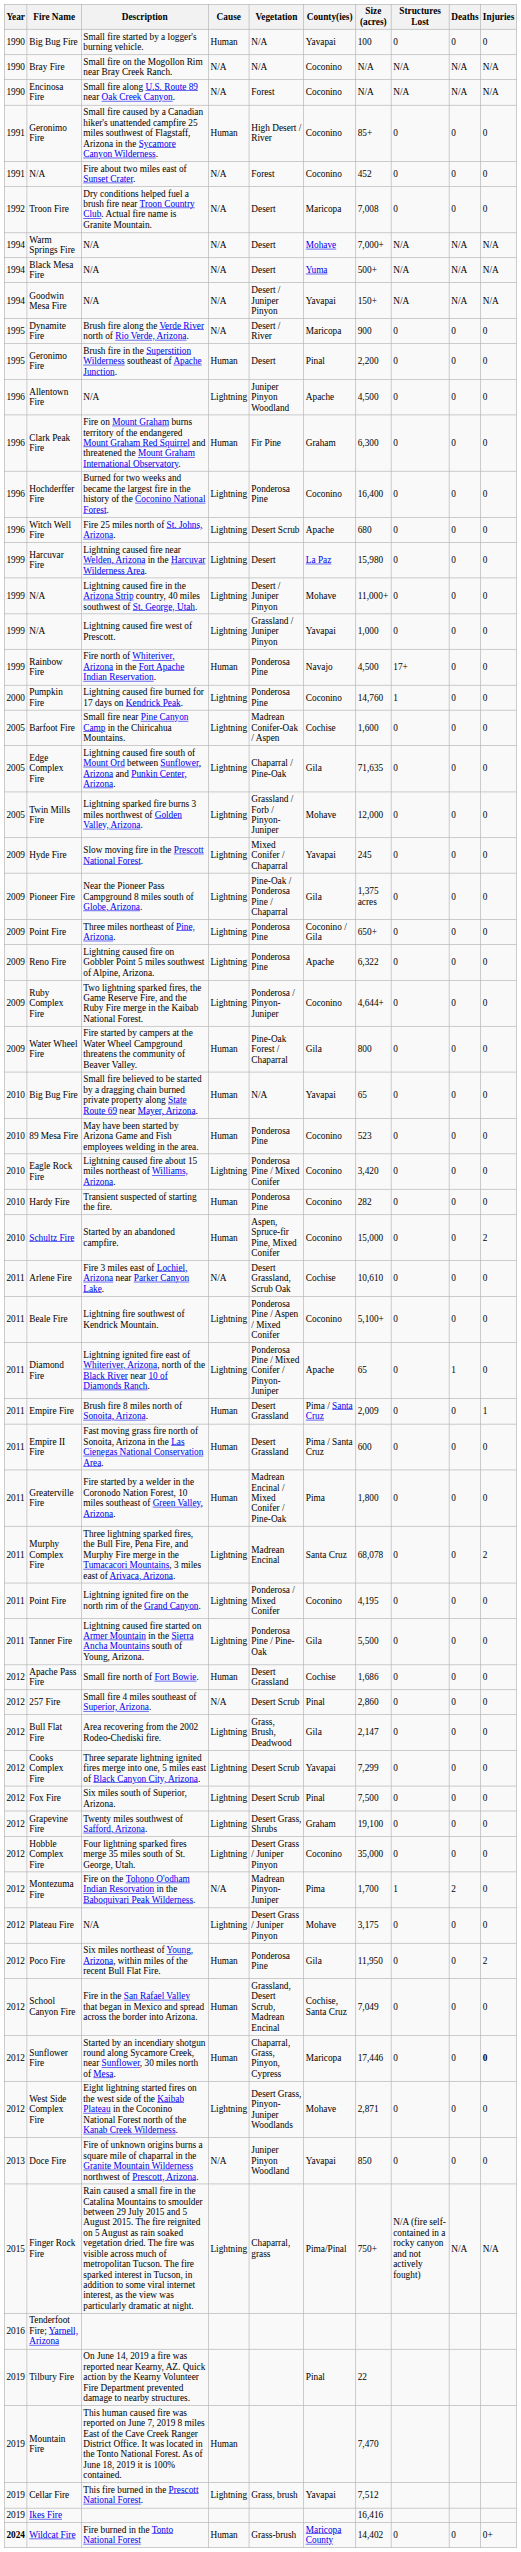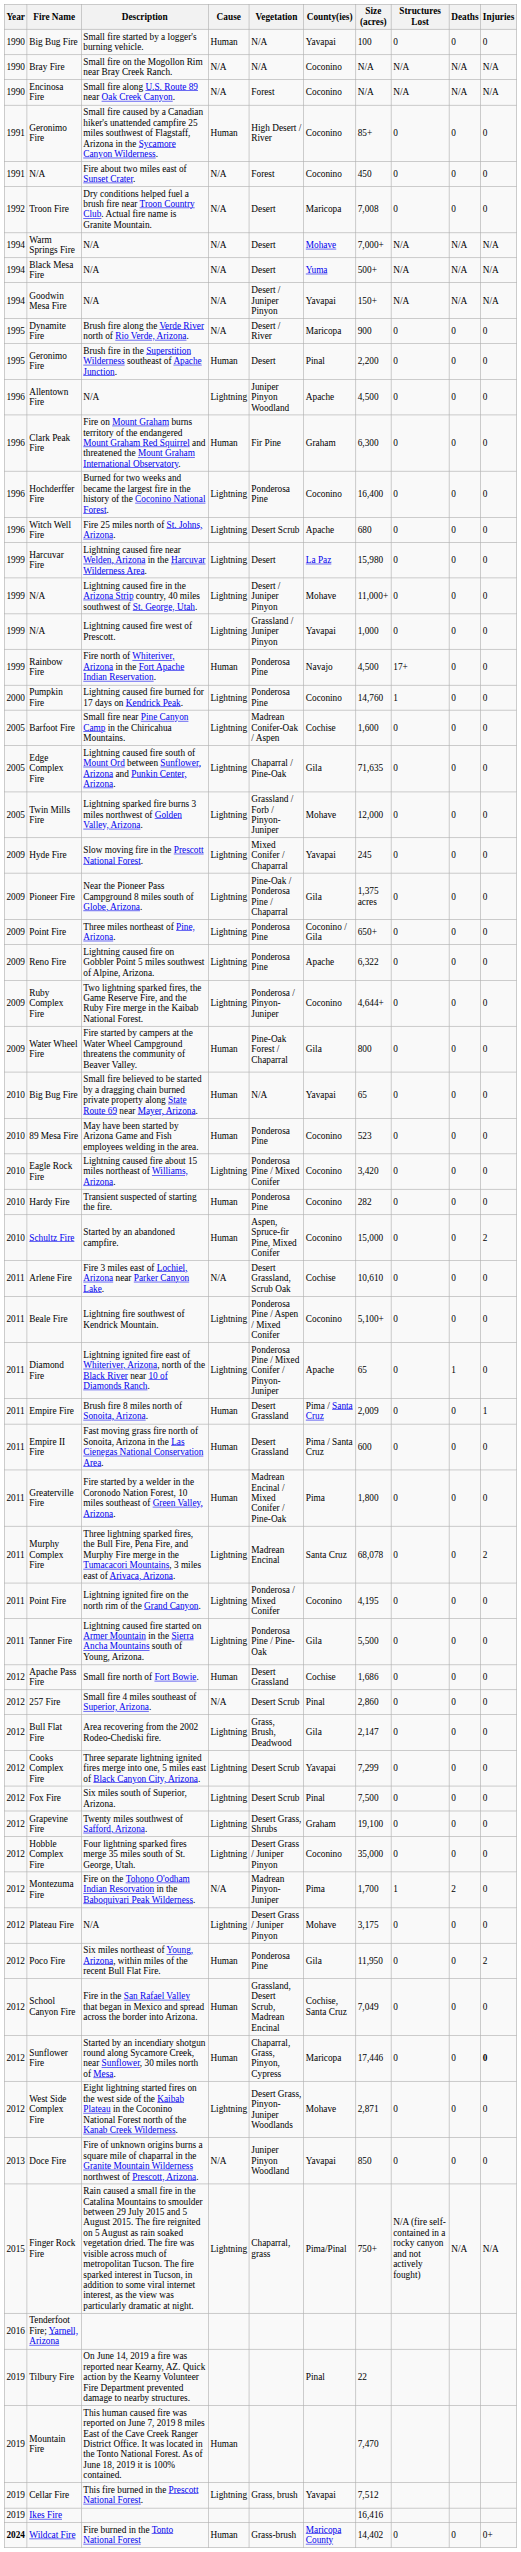 <table class="wikitable sortable" width="100%">
 <tr>
 <th>Year</th>
 <th>Fire Name</th>
 <th>Description</th>
 <th>Cause</th>
 <th>Vegetation</th>
 <th>County(ies)</th>
 <th>Size (acres)</th>
 <th>Structures Lost</th>
 <th>Deaths</th>
 <th>Injuries</th>
 </tr>
 <tr>
 <td>1990</td>
 <td>Big Bug Fire</td>
 <td>Small fire started by a logger's burning vehicle.</td>
 <td>Human</td>
 <td>N/A</td>
 <td>Yavapai</td>
 <td>100</td>
 <td>0</td>
 <td>0</td>
 <td>0</td>
 </tr>
 <tr>
 <td>1990</td>
 <td>Bray Fire</td>
 <td>Small fire on the Mogollon Rim near Bray Creek Ranch.</td>
 <td>N/A</td>
 <td>N/A</td>
 <td>Coconino</td>
 <td>N/A</td>
 <td>N/A</td>
 <td>N/A</td>
 <td>N/A</td>
 </tr>
 <tr>
 <td>1990</td>
 <td>Encinosa Fire</td>
 <td>Small fire along <a href='#'>U.S. Route 89</a> near <a href='#'>Oak Creek Canyon</a>.</td>
 <td>N/A</td>
 <td>Forest</td>
 <td>Coconino</td>
 <td>N/A</td>
 <td>N/A</td>
 <td>N/A</td>
 <td>N/A</td>
 </tr>
 <tr>
 <td>1991</td>
 <td>Geronimo Fire</td>
 <td>Small fire caused by a Canadian hiker's unattended campfire 25 miles southwest of Flagstaff, Arizona in the <a href='#'>Sycamore Canyon Wilderness</a>.</td>
 <td>Human</td>
 <td>High Desert / River</td>
 <td>Coconino</td>
 <td>85+</td>
 <td>0</td>
 <td>0</td>
 <td>0</td>
 </tr>
 <tr>
 <td>1991</td>
 <td>N/A</td>
 <td>Fire about two miles east of <a href='#'>Sunset Crater</a>.</td>
 <td>N/A</td>
 <td>Forest</td>
 <td>Coconino</td>
-<td>452</td>
+<td>450</td>
 <td>0</td>
 <td>0</td>
 <td>0</td>
 </tr>
 <tr>
 <td>1992</td>
 <td>Troon Fire</td>
 <td>Dry conditions helped fuel a brush fire near <a href='#'>Troon Country Club</a>. Actual fire name is Granite Mountain.</td>
 <td>N/A</td>
 <td>Desert</td>
 <td>Maricopa</td>
 <td>7,008</td>
 <td>0</td>
 <td>0</td>
 <td>0</td>
 </tr>
 <tr>
 <td>1994</td>
 <td>Warm Springs Fire</td>
 <td>N/A</td>
 <td>N/A</td>
 <td>Desert</td>
 <td><a href='#'>Mohave</a></td>
 <td>7,000+</td>
 <td>N/A</td>
 <td>N/A</td>
 <td>N/A</td>
 </tr>
 <tr>
 <td>1994</td>
 <td>Black Mesa Fire</td>
 <td>N/A</td>
 <td>N/A</td>
 <td>Desert</td>
 <td><a href='#'>Yuma</a></td>
 <td>500+</td>
 <td>N/A</td>
 <td>N/A</td>
 <td>N/A</td>
 </tr>
 <tr>
 <td>1994</td>
 <td>Goodwin Mesa Fire</td>
 <td>N/A</td>
 <td>N/A</td>
 <td>Desert / Juniper Pinyon</td>
 <td>Yavapai</td>
 <td>150+</td>
 <td>N/A</td>
 <td>N/A</td>
 <td>N/A</td>
 </tr>
 <tr>
 <td>1995</td>
 <td>Dynamite Fire</td>
 <td>Brush fire along the <a href='#'>Verde River</a> north of <a href='#'>Rio Verde, Arizona</a>.</td>
 <td>N/A</td>
 <td>Desert / River</td>
 <td>Maricopa</td>
 <td>900</td>
 <td>0</td>
 <td>0</td>
 <td>0</td>
 </tr>
 <tr>
 <td>1995</td>
 <td>Geronimo Fire</td>
 <td>Brush fire in the <a href='#'>Superstition Wilderness</a> southeast of <a href='#'>Apache Junction</a>.</td>
 <td>Human</td>
 <td>Desert</td>
 <td>Pinal</td>
 <td>2,200</td>
 <td>0</td>
 <td>0</td>
 <td>0</td>
 </tr>
 <tr>
 <td>1996</td>
 <td>Allentown Fire</td>
 <td>N/A</td>
 <td>Lightning</td>
 <td>Juniper Pinyon Woodland</td>
 <td>Apache</td>
 <td>4,500</td>
 <td>0</td>
 <td>0</td>
 <td>0</td>
 </tr>
 <tr>
 <td>1996</td>
 <td>Clark Peak Fire</td>
 <td>Fire on <a href='#'>Mount Graham</a> burns territory of the endangered <a href='#'>Mount Graham Red Squirrel</a> and threatened the <a href='#'>Mount Graham International Observatory</a>.</td>
 <td>Human</td>
 <td>Fir Pine</td>
 <td>Graham</td>
 <td>6,300</td>
 <td>0</td>
 <td>0</td>
 <td>0</td>
 </tr>
 <tr>
 <td>1996</td>
 <td>Hochderffer Fire</td>
 <td>Burned for two weeks and became the largest fire in the history of the <a href='#'>Coconino National Forest</a>.</td>
 <td>Lightning</td>
 <td>Ponderosa Pine</td>
 <td>Coconino</td>
 <td>16,400</td>
 <td>0</td>
 <td>0</td>
 <td>0</td>
 </tr>
 <tr>
 <td>1996</td>
 <td>Witch Well Fire</td>
 <td>Fire 25 miles north of <a href='#'>St. Johns, Arizona</a>.</td>
 <td>Lightning</td>
 <td>Desert Scrub</td>
 <td>Apache</td>
 <td>680</td>
 <td>0</td>
 <td>0</td>
 <td>0</td>
 </tr>
 <tr>
 <td>1999</td>
 <td>Harcuvar Fire</td>
 <td>Lightning caused fire near <a href='#'>Welden, Arizona</a> in the <a href='#'>Harcuvar Wilderness Area</a>.</td>
 <td>Lightning</td>
 <td>Desert</td>
 <td><a href='#'>La Paz</a></td>
 <td>15,980</td>
 <td>0</td>
 <td>0</td>
 <td>0</td>
 </tr>
 <tr>
 <td>1999</td>
 <td>N/A</td>
 <td>Lightning caused fire in the <a href='#'>Arizona Strip</a> country, 40 miles southwest of <a href='#'>St. George, Utah</a>.</td>
 <td>Lightning</td>
 <td>Desert / Juniper Pinyon</td>
 <td>Mohave</td>
 <td>11,000+</td>
 <td>0</td>
 <td>0</td>
 <td>0</td>
 </tr>
 <tr>
 <td>1999</td>
 <td>N/A</td>
 <td>Lightning caused fire west of Prescott.</td>
 <td>Lightning</td>
 <td>Grassland / Juniper Pinyon</td>
 <td>Yavapai</td>
 <td>1,000</td>
 <td>0</td>
 <td>0</td>
 <td>0</td>
 </tr>
 <tr>
 <td>1999</td>
 <td>Rainbow Fire</td>
 <td>Fire north of <a href='#'>Whiteriver, Arizona</a> in the <a href='#'>Fort Apache Indian Reservation</a>.</td>
 <td>Human</td>
 <td>Ponderosa Pine</td>
 <td>Navajo</td>
 <td>4,500</td>
 <td>17+</td>
 <td>0</td>
 <td>0</td>
 </tr>
 <tr>
 <td>2000</td>
 <td>Pumpkin Fire</td>
 <td>Lightning caused fire burned for 17 days on <a href='#'>Kendrick Peak</a>.</td>
 <td>Lightning</td>
 <td>Ponderosa Pine</td>
 <td>Coconino</td>
 <td>14,760</td>
 <td>1</td>
 <td>0</td>
 <td>0</td>
 </tr>
 <tr>
 <td>2005</td>
 <td>Barfoot Fire</td>
 <td>Small fire near <a href='#'>Pine Canyon Camp</a> in the Chiricahua Mountains.</td>
 <td>Lightning</td>
 <td>Madrean Conifer-Oak / Aspen</td>
 <td>Cochise</td>
 <td>1,600</td>
 <td>0</td>
 <td>0</td>
 <td>0</td>
 </tr>
 <tr>
 <td>2005</td>
 <td>Edge Complex Fire</td>
 <td>Lightning caused fire south of <a href='#'>Mount Ord</a> between <a href='#'>Sunflower, Arizona</a> and <a href='#'>Punkin Center, Arizona</a>.</td>
 <td>Lightning</td>
 <td>Chaparral / Pine-Oak</td>
 <td>Gila</td>
 <td>71,635</td>
 <td>0</td>
 <td>0</td>
 <td>0</td>
 </tr>
 <tr>
 <td>2005</td>
 <td>Twin Mills Fire</td>
 <td>Lightning sparked fire burns 3 miles northwest of <a href='#'>Golden Valley, Arizona</a>.</td>
 <td>Lightning</td>
 <td>Grassland / Forb / Pinyon-Juniper</td>
 <td>Mohave</td>
 <td>12,000</td>
 <td>0</td>
 <td>0</td>
 <td>0</td>
 </tr>
 <tr>
 <td>2009</td>
 <td>Hyde Fire</td>
 <td>Slow moving fire in the <a href='#'>Prescott National Forest</a>.</td>
 <td>Lightning</td>
 <td>Mixed Conifer / Chaparral</td>
 <td>Yavapai</td>
 <td>245</td>
 <td>0</td>
 <td>0</td>
 <td>0</td>
 </tr>
 <tr>
 <td>2009</td>
 <td>Pioneer Fire</td>
 <td>Near the Pioneer Pass Campground 8 miles south of <a href='#'>Globe, Arizona</a>.</td>
 <td>Lightning</td>
 <td>Pine-Oak / Ponderosa Pine / Chaparral</td>
 <td>Gila</td>
 <td>1,375 acres</td>
 <td>0</td>
 <td>0</td>
 <td>0</td>
 </tr>
 <tr>
 <td>2009</td>
 <td>Point Fire</td>
 <td>Three miles northeast of <a href='#'>Pine, Arizona</a>.</td>
 <td>Lightning</td>
 <td>Ponderosa Pine</td>
 <td>Coconino / Gila</td>
 <td>650+</td>
 <td>0</td>
 <td>0</td>
 <td>0</td>
 </tr>
 <tr>
 <td>2009</td>
 <td>Reno Fire</td>
 <td>Lightning caused fire on Gobbler Point 5 miles southwest of Alpine, Arizona.</td>
 <td>Lightning</td>
 <td>Ponderosa Pine</td>
 <td>Apache</td>
 <td>6,322</td>
 <td>0</td>
 <td>0</td>
 <td>0</td>
 </tr>
 <tr>
 <td>2009</td>
 <td>Ruby Complex Fire</td>
 <td>Two lightning sparked fires, the Game Reserve Fire, and the Ruby Fire merge in the Kaibab National Forest.</td>
 <td>Lightning</td>
 <td>Ponderosa / Pinyon-Juniper</td>
 <td>Coconino</td>
 <td>4,644+</td>
 <td>0</td>
 <td>0</td>
 <td>0</td>
 </tr>
 <tr>
 <td>2009</td>
 <td>Water Wheel Fire</td>
 <td>Fire started by campers at the Water Wheel Campground threatens the community of Beaver Valley.</td>
 <td>Human</td>
 <td>Pine-Oak Forest / Chaparral</td>
 <td>Gila</td>
 <td>800</td>
 <td>0</td>
 <td>0</td>
 <td>0</td>
 </tr>
 <tr>
 <td>2010</td>
 <td>Big Bug Fire</td>
 <td>Small fire believed to be started by a dragging chain burned private property along <a href='#'>State Route 69</a> near <a href='#'>Mayer, Arizona</a>.</td>
 <td>Human</td>
 <td>N/A</td>
 <td>Yavapai</td>
 <td>65</td>
 <td>0</td>
 <td>0</td>
 <td>0</td>
 </tr>
 <tr>
 <td>2010</td>
 <td>89 Mesa Fire</td>
 <td>May have been started by Arizona Game and Fish employees welding in the area.</td>
 <td>Human</td>
 <td>Ponderosa Pine</td>
 <td>Coconino</td>
 <td>523</td>
 <td>0</td>
 <td>0</td>
 <td>0</td>
 </tr>
 <tr>
 <td>2010</td>
 <td>Eagle Rock Fire</td>
 <td>Lightning caused fire about 15 miles northeast of <a href='#'>Williams, Arizona</a>.</td>
 <td>Lightning</td>
 <td>Ponderosa Pine / Mixed Conifer</td>
 <td>Coconino</td>
 <td>3,420</td>
 <td>0</td>
 <td>0</td>
 <td>0</td>
 </tr>
 <tr>
 <td>2010</td>
 <td>Hardy Fire</td>
 <td>Transient suspected of starting the fire.</td>
 <td>Human</td>
 <td>Ponderosa Pine</td>
 <td>Coconino</td>
 <td>282</td>
 <td>0</td>
 <td>0</td>
 <td>0</td>
 </tr>
 <tr>
 <td>2010</td>
 <td><a href='#'>Schultz Fire</a></td>
 <td>Started by an abandoned campfire.</td>
 <td>Human</td>
 <td>Aspen, Spruce-fir Pine, Mixed Conifer</td>
 <td>Coconino</td>
 <td>15,000</td>
 <td>0</td>
 <td>0</td>
 <td>2</td>
 </tr>
 <tr>
 <td>2011</td>
 <td>Arlene Fire</td>
 <td>Fire 3 miles east of <a href='#'>Lochiel, Arizona</a> near <a href='#'>Parker Canyon Lake</a>.</td>
 <td>N/A</td>
 <td>Desert Grassland, Scrub Oak</td>
 <td>Cochise</td>
 <td>10,610</td>
 <td>0</td>
 <td>0</td>
 <td>0</td>
 </tr>
 <tr>
 <td>2011</td>
 <td>Beale Fire</td>
 <td>Lightning fire southwest of Kendrick Mountain.</td>
 <td>Lightning</td>
 <td>Ponderosa Pine / Aspen / Mixed Conifer</td>
 <td>Coconino</td>
 <td>5,100+</td>
 <td>0</td>
 <td>0</td>
 <td>0</td>
 </tr>
 <tr>
 <td>2011</td>
 <td>Diamond Fire</td>
 <td>Lightning ignited fire east of <a href='#'>Whiteriver, Arizona</a>, north of the <a href='#'>Black River</a> near <a href='#'>10 of Diamonds Ranch</a>.</td>
 <td>Lightning</td>
 <td>Ponderosa Pine / Mixed Conifer / Pinyon-Juniper</td>
 <td>Apache</td>
 <td>65</td>
 <td>0</td>
 <td>1</td>
 <td>0</td>
 </tr>
 <tr>
 <td>2011</td>
 <td>Empire Fire</td>
 <td>Brush fire 8 miles north of <a href='#'>Sonoita, Arizona</a>.</td>
 <td>Human</td>
 <td>Desert Grassland</td>
 <td>Pima / <a href='#'>Santa Cruz</a></td>
 <td>2,009</td>
 <td>0</td>
 <td>0</td>
 <td>1</td>
 </tr>
 <tr>
 <td>2011</td>
 <td>Empire II Fire</td>
 <td>Fast moving grass fire north of Sonoita, Arizona in the <a href='#'>Las Cienegas National Conservation Area</a>.</td>
 <td>Human</td>
 <td>Desert Grassland</td>
 <td>Pima / Santa Cruz</td>
 <td>600</td>
 <td>0</td>
 <td>0</td>
 <td>0</td>
 </tr>
 <tr>
 <td>2011</td>
 <td>Greaterville Fire</td>
 <td>Fire started by a welder in the Coronodo Nation Forest, 10 miles southeast of <a href='#'>Green Valley, Arizona</a>.</td>
 <td>Human</td>
 <td>Madrean Encinal / Mixed Conifer / Pine-Oak</td>
 <td>Pima</td>
 <td>1,800</td>
 <td>0</td>
 <td>0</td>
 <td>0</td>
 </tr>
 <tr>
 <td>2011</td>
 <td>Murphy Complex Fire</td>
 <td>Three lightning sparked fires, the Bull Fire, Pena Fire, and Murphy Fire merge in the <a href='#'>Tumacacori Mountains</a>, 3 miles east of <a href='#'>Arivaca, Arizona</a>.</td>
 <td>Lightning</td>
 <td>Madrean Encinal</td>
 <td>Santa Cruz</td>
 <td>68,078</td>
 <td>0</td>
 <td>0</td>
 <td>2</td>
 </tr>
 <tr>
 <td>2011</td>
 <td>Point Fire</td>
 <td>Lightning ignited fire on the north rim of the <a href='#'>Grand Canyon</a>.</td>
 <td>Lightning</td>
 <td>Ponderosa / Mixed Conifer</td>
 <td>Coconino</td>
 <td>4,195</td>
 <td>0</td>
 <td>0</td>
 <td>0</td>
 </tr>
 <tr>
 <td>2011</td>
 <td>Tanner Fire</td>
 <td>Lightning caused fire started on <a href='#'>Armer Mountain</a> in the <a href='#'>Sierra Ancha Mountains</a> south of Young, Arizona.</td>
 <td>Lightning</td>
 <td>Ponderosa Pine / Pine-Oak</td>
 <td>Gila</td>
 <td>5,500</td>
 <td>0</td>
 <td>0</td>
 <td>0</td>
 </tr>
 <tr>
 <td>2012</td>
 <td>Apache Pass Fire</td>
 <td>Small fire north of <a href='#'>Fort Bowie</a>.</td>
 <td>Human</td>
 <td>Desert Grassland</td>
 <td>Cochise</td>
 <td>1,686</td>
 <td>0</td>
 <td>0</td>
 <td>0</td>
 </tr>
 <tr>
 <td>2012</td>
 <td>257 Fire</td>
 <td>Small fire 4 miles southeast of <a href='#'>Superior, Arizona</a>.</td>
 <td>N/A</td>
 <td>Desert Scrub</td>
 <td>Pinal</td>
 <td>2,860</td>
 <td>0</td>
 <td>0</td>
 <td>0</td>
 </tr>
 <tr>
 <td>2012</td>
 <td>Bull Flat Fire</td>
 <td>Area recovering from the 2002 Rodeo-Chediski fire.</td>
 <td>Lightning</td>
 <td>Grass, Brush, Deadwood</td>
 <td>Gila</td>
 <td>2,147</td>
 <td>0</td>
 <td>0</td>
 <td>0</td>
 </tr>
 <tr>
 <td>2012</td>
 <td>Cooks Complex Fire</td>
 <td>Three separate lightning ignited fires merge into one, 5 miles east of <a href='#'>Black Canyon City, Arizona</a>.</td>
 <td>Lightning</td>
 <td>Desert Scrub</td>
 <td>Yavapai</td>
 <td>7,299</td>
 <td>0</td>
 <td>0</td>
 <td>0</td>
 </tr>
 <tr>
 <td>2012</td>
 <td>Fox Fire</td>
 <td>Six miles south of Superior, Arizona.</td>
 <td>Lightning</td>
 <td>Desert Scrub</td>
 <td>Pinal</td>
 <td>7,500</td>
 <td>0</td>
 <td>0</td>
 <td>0</td>
 </tr>
 <tr>
 <td>2012</td>
 <td>Grapevine Fire</td>
 <td>Twenty miles southwest of <a href='#'>Safford, Arizona</a>.</td>
 <td>Lightning</td>
 <td>Desert Grass, Shrubs</td>
 <td>Graham</td>
 <td>19,100</td>
 <td>0</td>
 <td>0</td>
 <td>0</td>
 </tr>
 <tr>
 <td>2012</td>
 <td>Hobble Complex Fire</td>
 <td>Four lightning sparked fires merge 35 miles south of St. George, Utah.</td>
 <td>Lightning</td>
 <td>Desert Grass / Juniper Pinyon</td>
 <td>Coconino</td>
 <td>35,000</td>
 <td>0</td>
 <td>0</td>
 <td>0</td>
 </tr>
 <tr>
 <td>2012</td>
 <td>Montezuma Fire</td>
 <td>Fire on the <a href='#'>Tohono O'odham Indian Resorvation</a> in the <a href='#'>Baboquivari Peak Wilderness</a>.</td>
 <td>N/A</td>
 <td>Madrean Pinyon-Juniper</td>
 <td>Pima</td>
 <td>1,700</td>
 <td>1</td>
 <td>2</td>
 <td>0</td>
 </tr>
 <tr>
 <td>2012</td>
 <td>Plateau Fire</td>
 <td>N/A</td>
 <td>Lightning</td>
 <td>Desert Grass / Juniper Pinyon</td>
 <td>Mohave</td>
 <td>3,175</td>
 <td>0</td>
 <td>0</td>
 <td>0</td>
 </tr>
 <tr>
 <td>2012</td>
 <td>Poco Fire</td>
 <td>Six miles northeast of <a href='#'>Young, Arizona</a>, within miles of the recent Bull Flat Fire.</td>
 <td>Human</td>
 <td>Ponderosa Pine</td>
 <td>Gila</td>
 <td>11,950</td>
 <td>0</td>
 <td>0</td>
 <td>2</td>
 </tr>
 <tr>
 <td>2012</td>
 <td>School Canyon Fire</td>
 <td>Fire in the <a href='#'>San Rafael Valley</a> that began in Mexico and spread across the border into Arizona.</td>
 <td>Human</td>
 <td>Grassland, Desert Scrub, Madrean Encinal</td>
 <td>Cochise, Santa Cruz</td>
 <td>7,049</td>
 <td>0</td>
 <td>0</td>
 <td>0</td>
 </tr>
 <tr>
 <td>2012</td>
 <td>Sunflower Fire</td>
 <td>Started by an incendiary shotgun round along Sycamore Creek, near <a href='#'>Sunflower</a>, 30 miles north of <a href='#'>Mesa</a>.</td>
 <td>Human</td>
 <td>Chaparral, Grass, Pinyon, Cypress</td>
 <td>Maricopa</td>
 <td>17,446</td>
 <td>0</td>
 <td>0</td>
 <td><strong>0</strong></td>
 </tr>
 <tr>
 <td>2012</td>
 <td>West Side Complex Fire</td>
 <td>Eight lightning started fires on the west side of the <a href='#'>Kaibab Plateau</a> in the Coconino National Forest north of the <a href='#'>Kanab Creek Wilderness</a>.</td>
 <td>Lightning</td>
 <td>Desert Grass, Pinyon-Juniper Woodlands</td>
 <td>Mohave</td>
 <td>2,871</td>
 <td>0</td>
 <td>0</td>
 <td>0</td>
 </tr>
 <tr>
 <td>2013</td>
 <td>Doce Fire</td>
 <td>Fire of unknown origins burns a square mile of chaparral in the <a href='#'>Granite Mountain Wilderness</a> northwest of <a href='#'>Prescott, Arizona</a>.</td>
 <td>N/A</td>
 <td>Juniper Pinyon Woodland</td>
 <td>Yavapai</td>
 <td>850</td>
 <td>0</td>
 <td>0</td>
 <td>0</td>
 </tr>
 <tr>
 <td>2015</td>
 <td>Finger Rock Fire</td>
 <td>Rain caused a small fire in the Catalina Mountains to smoulder between 29 July 2015 and 5 August 2015. The fire reignited on 5 August as rain soaked vegetation dried. The fire was visible across much of metropolitan Tucson. The fire sparked interest in Tucson, in addition to some viral internet interest, as the view was particularly dramatic at night.</td>
 <td>Lightning</td>
 <td>Chaparral, grass</td>
 <td>Pima/Pinal</td>
 <td>750+</td>
 <td>N/A (fire self-contained in a rocky canyon and not actively fought)</td>
 <td>N/A</td>
 <td>N/A</td>
 </tr>
 <tr>
 <td>2016</td>
 <td>Tenderfoot Fire; <a href='#'>Yarnell, Arizona</a></td>
 <td></td>
 <td></td>
 <td></td>
 <td></td>
 <td></td>
 <td></td>
 <td></td>
 <td></td>
 </tr>
 <tr>
 <td>2019</td>
 <td>Tilbury Fire</td>
 <td>On June 14, 2019 a fire was reported near Kearny, AZ. Quick action by the Kearny Volunteer Fire Department prevented damage to nearby structures.</td>
 <td></td>
 <td></td>
 <td>Pinal</td>
 <td>22</td>
 <td></td>
 <td></td>
 <td></td>
 </tr>
 <tr>
 <td>2019</td>
 <td>Mountain Fire</td>
 <td>This human caused fire was reported on June 7, 2019 8 miles East of the Cave Creek Ranger District Office. It was located in the Tonto National Forest. As of June 18, 2019 it is 100% contained.</td>
 <td>Human</td>
 <td></td>
 <td></td>
 <td>7,470</td>
 <td></td>
 <td></td>
 <td></td>
 </tr>
 <tr>
 <td>2019</td>
 <td>Cellar Fire</td>
 <td>This fire burned in the <a href='#'>Prescott National Forest</a>.</td>
 <td>Lightning</td>
 <td>Grass, brush</td>
 <td>Yavapai</td>
 <td>7,512</td>
 <td></td>
 <td></td>
 <td></td>
 </tr>
 <tr>
 <td>2019</td>
 <td><a href='#'>Ikes Fire</a></td>
 <td></td>
 <td></td>
 <td></td>
 <td></td>
 <td>16,416</td>
 <td></td>
 <td></td>
 <td></td>
 </tr>
 <tr>
 <td><strong>2024</strong></td>
 <td><a href='#'>Wildcat Fire</a></td>
 <td>Fire burned in the <a href='#'>Tonto National Forest</a></td>
 <td>Human</td>
 <td>Grass-brush</td>
 <td><a href='#'>Maricopa County</a></td>
 <td>14,402</td>
 <td>0</td>
 <td>0</td>
 <td>0+</td>
 </tr>
 </table>
